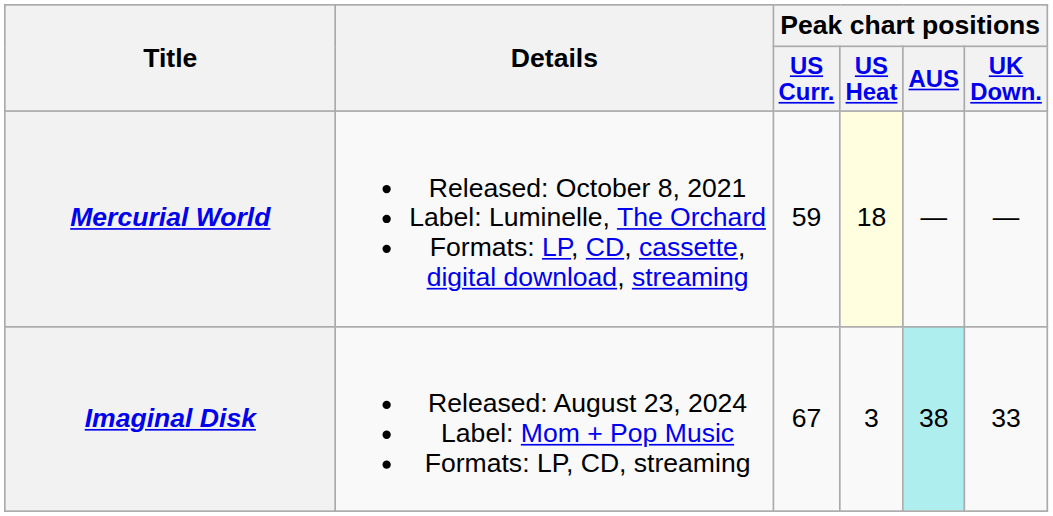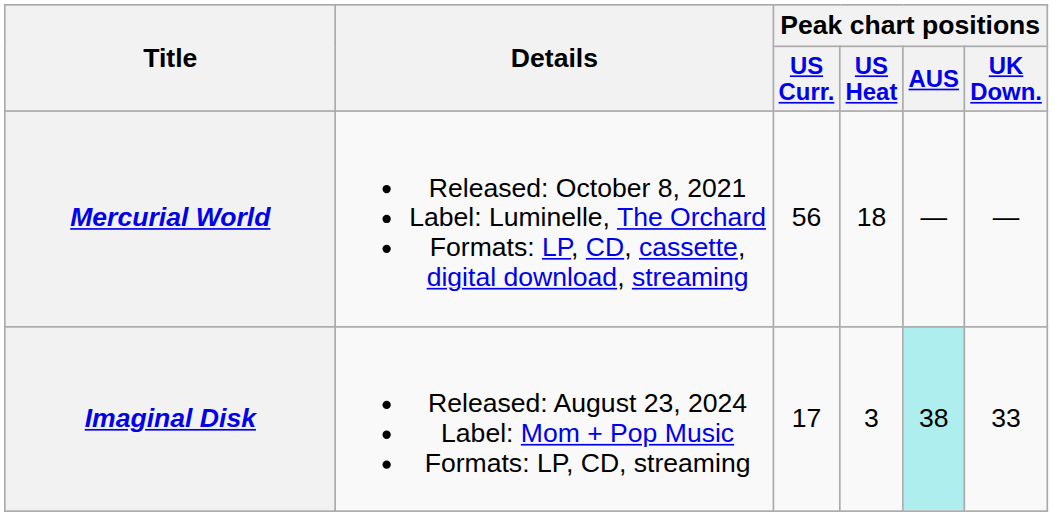 <table class="wikitable plainrowheaders" style="text-align:center;" border="1">
 <tr>
 <th scope="col" rowspan="2" style="width:12em;">Title</th>
 <th scope="col" rowspan="2" style="width:16em;">Details</th>
 <th scope="col" colspan="4">Peak chart positions</th>
 </tr>
 <tr>
 <th scope="col" style="width:2em;font-size:90%;"><a href='#'>US<br>Curr.</a><br></th>
 <th scope="col" style="width:2em;font-size:90%;"><a href='#'>US<br>Heat</a><br></th>
 <th scope="col" style="width:2em;font-size:90%;"><a href='#'>AUS</a><br></th>
 <th scope="col" style="width:2em;font-size:90%;"><a href='#'>UK<br>Down.</a><br></th>
 </tr>
 <tr>
 <th scope="row"><em><a href='#'>Mercurial World</a></em></th>
 <td><br><ul><li>Released: October 8, 2021</li><li>Label: Luminelle, <a href='#'>The Orchard</a></li><li>Formats: <a href='#'>LP</a>, <a href='#'>CD</a>, <a href='#'>cassette</a>, <a href='#'>digital download</a>, <a href='#'>streaming</a></li></ul></td>
-<td>59</td>
-<td style="background: lightyellow;">18</td>
+<td>56</td>
+<td>18</td>
 <td>—</td>
 <td>—</td>
 </tr>
 <tr>
 <th scope="row"><em><a href='#'>Imaginal Disk</a></em></th>
 <td><br><ul><li>Released: August 23, 2024</li><li>Label: <a href='#'>Mom + Pop Music</a></li><li>Formats: LP, CD, streaming</li></ul></td>
-<td>67</td>
+<td>17</td>
 <td>3</td>
 <td style="background: paleturquoise;">38</td>
 <td>33</td>
 </tr>
 </table>
